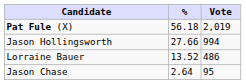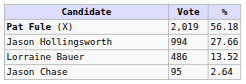 <table class="wikitable">
 <tr>
 <th style="background:#ddf; width:225px;">Candidate</th>
+<th style="background:#ddf; width:50px;">Vote</th>
 <th style="background:#ddf; width:30px;">%</th>
-<th style="background:#ddf; width:50px;">Vote</th>
 </tr>
 <tr>
 <td><strong>Pat Fule</strong> (X)</td>
+<td>2,019</td>
 <td>56.18</td>
-<td>2,019</td>
 </tr>
 <tr>
 <td>Jason Hollingsworth</td>
+<td>994</td>
 <td>27.66</td>
-<td>994</td>
 </tr>
 <tr>
 <td>Lorraine Bauer</td>
+<td>486</td>
 <td>13.52</td>
-<td>486</td>
 </tr>
 <tr>
 <td>Jason Chase</td>
+<td>95</td>
 <td>2.64</td>
-<td>95</td>
 </tr>
 </table>
